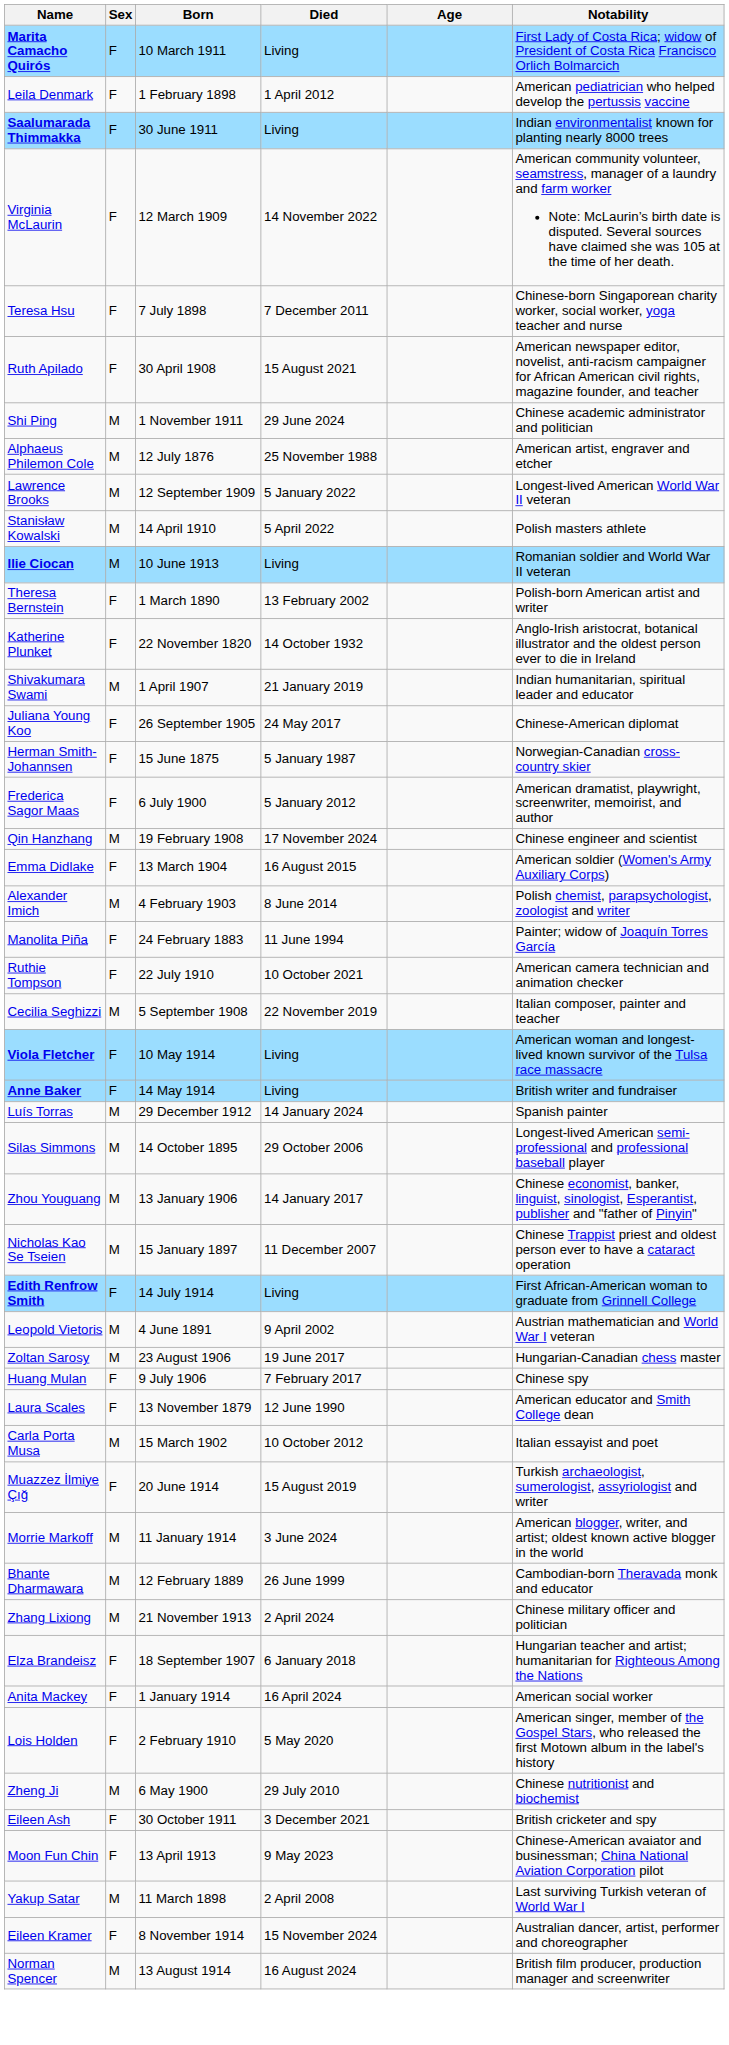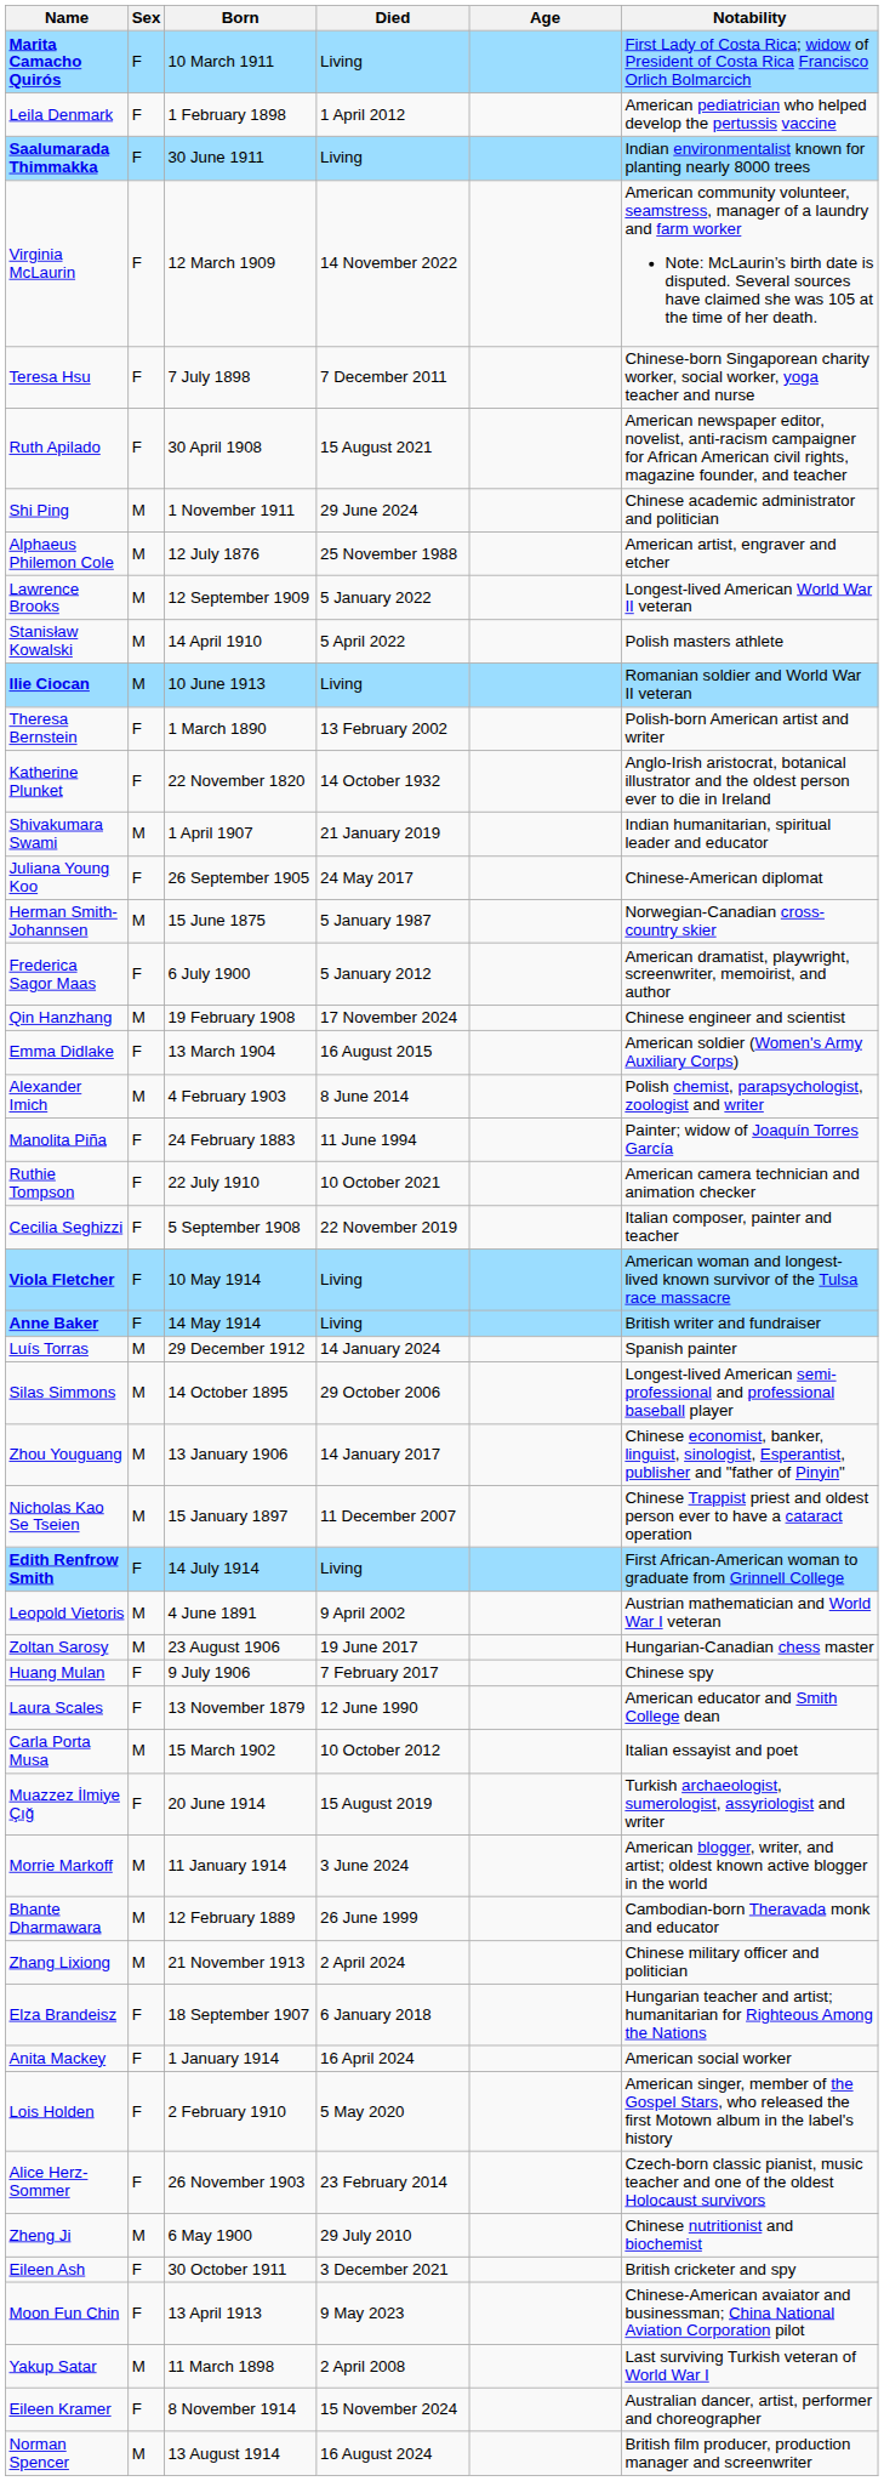 <table class="wikitable sortable">
 <tr>
 <th>Name</th>
 <th>Sex</th>
 <th style="width:9em;">Born</th>
 <th style="width:9em;">Died</th>
 <th style="width:9em;">Age</th>
 <th>Notability</th>
 </tr>
 <tr style="background-color: #9BDDFF">
 <td><strong><a href='#'>Marita Camacho Quirós</a></strong></td>
 <td>F</td>
 <td>10 March 1911</td>
 <td>Living</td>
 <td></td>
 <td><a href='#'>First Lady of Costa Rica</a>; <a href='#'>widow</a> of <a href='#'>President of Costa Rica</a> <a href='#'>Francisco Orlich Bolmarcich</a></td>
 </tr>
 <tr>
 <td><a href='#'>Leila Denmark</a></td>
 <td>F</td>
 <td>1 February 1898</td>
 <td>1 April 2012</td>
 <td></td>
 <td>American <a href='#'>pediatrician</a> who helped develop the <a href='#'>pertussis</a> <a href='#'>vaccine</a></td>
 </tr>
 <tr style="background-color: #9BDDFF">
 <td><strong><a href='#'>Saalumarada Thimmakka</a></strong></td>
 <td>F</td>
 <td>30 June 1911</td>
 <td>Living</td>
 <td></td>
 <td>Indian <a href='#'>environmentalist</a> known for planting nearly 8000 trees</td>
 </tr>
 <tr>
 <td><a href='#'>Virginia McLaurin</a></td>
 <td>F</td>
 <td>12 March 1909</td>
 <td>14 November 2022</td>
 <td></td>
 <td>American community volunteer, <a href='#'>seamstress</a>, manager of a laundry and <a href='#'>farm worker</a><br><ul><li>Note: McLaurin’s birth date is disputed. Several sources have claimed she was 105 at the time of her death.</li></ul></td>
 </tr>
 <tr>
 <td><a href='#'>Teresa Hsu</a></td>
 <td>F</td>
 <td>7 July 1898</td>
 <td>7 December 2011</td>
 <td></td>
 <td>Chinese-born Singaporean charity worker, social worker, <a href='#'>yoga</a> teacher and nurse</td>
 </tr>
 <tr>
 <td><a href='#'>Ruth Apilado</a></td>
 <td>F</td>
 <td>30 April 1908</td>
 <td>15 August 2021</td>
 <td></td>
 <td>American newspaper editor, novelist, anti-racism campaigner for African American civil rights, magazine founder, and teacher</td>
 </tr>
 <tr>
 <td><a href='#'>Shi Ping</a></td>
 <td>M</td>
 <td>1 November 1911</td>
 <td>29 June 2024</td>
 <td></td>
 <td>Chinese academic administrator and politician</td>
 </tr>
 <tr>
 <td><a href='#'>Alphaeus Philemon Cole</a></td>
 <td>M</td>
 <td>12 July 1876</td>
 <td>25 November 1988</td>
 <td></td>
 <td>American artist, engraver and etcher</td>
 </tr>
 <tr>
 <td><a href='#'>Lawrence Brooks</a></td>
 <td>M</td>
 <td>12 September 1909</td>
 <td>5 January 2022</td>
 <td></td>
 <td>Longest-lived American <a href='#'>World War II</a> veteran</td>
 </tr>
 <tr>
 <td><a href='#'>Stanisław Kowalski</a></td>
 <td>M</td>
 <td>14 April 1910</td>
 <td>5 April 2022</td>
 <td></td>
 <td>Polish masters athlete</td>
 </tr>
 <tr style="background-color: #9BDDFF">
 <td><strong><a href='#'>Ilie Ciocan</a></strong></td>
 <td>M</td>
 <td>10 June 1913</td>
 <td>Living</td>
 <td></td>
 <td>Romanian soldier and World War II veteran</td>
 </tr>
 <tr>
 <td><a href='#'>Theresa Bernstein</a></td>
 <td>F</td>
 <td>1 March 1890</td>
 <td>13 February 2002</td>
 <td></td>
 <td>Polish-born American artist and writer</td>
 </tr>
 <tr>
 <td><a href='#'>Katherine Plunket</a></td>
 <td>F</td>
 <td>22 November 1820</td>
 <td>14 October 1932</td>
 <td></td>
 <td>Anglo-Irish aristocrat, botanical illustrator and the oldest person ever to die in Ireland</td>
 </tr>
 <tr>
 <td><a href='#'>Shivakumara Swami</a></td>
 <td>M</td>
 <td>1 April 1907</td>
 <td>21 January 2019</td>
 <td></td>
 <td>Indian humanitarian, spiritual leader and educator</td>
 </tr>
 <tr>
 <td><a href='#'>Juliana Young Koo</a></td>
 <td>F</td>
 <td>26 September 1905</td>
 <td>24 May 2017</td>
 <td></td>
 <td>Chinese-American diplomat</td>
 </tr>
 <tr>
 <td><a href='#'>Herman Smith-Johannsen</a></td>
-<td>F</td>
+<td>M</td>
 <td>15 June 1875</td>
 <td>5 January 1987</td>
 <td></td>
 <td>Norwegian-Canadian <a href='#'>cross-country skier</a></td>
 </tr>
 <tr>
 <td> <a href='#'>Frederica Sagor Maas</a></td>
 <td>F</td>
 <td>6 July 1900</td>
 <td>5 January 2012</td>
 <td></td>
 <td>American dramatist, playwright, screenwriter, memoirist, and author</td>
 </tr>
 <tr>
 <td><a href='#'>Qin Hanzhang</a></td>
 <td>M</td>
 <td>19 February 1908</td>
 <td>17 November 2024</td>
 <td></td>
 <td>Chinese engineer and scientist</td>
 </tr>
 <tr>
 <td><a href='#'>Emma Didlake</a></td>
 <td>F</td>
 <td>13 March 1904</td>
 <td>16 August 2015</td>
 <td></td>
 <td>American soldier (<a href='#'>Women's Army Auxiliary Corps</a>)</td>
 </tr>
 <tr>
 <td><a href='#'>Alexander Imich</a></td>
 <td>M</td>
 <td>4 February 1903</td>
 <td>8 June 2014</td>
 <td></td>
 <td>Polish <a href='#'>chemist</a>, <a href='#'>parapsychologist</a>, <a href='#'>zoologist</a> and <a href='#'>writer</a></td>
 </tr>
 <tr>
 <td><a href='#'>Manolita Piña</a></td>
 <td>F</td>
 <td>24 February 1883</td>
 <td>11 June 1994</td>
 <td></td>
 <td>Painter; widow of <a href='#'>Joaquín Torres García</a></td>
 </tr>
 <tr>
 <td><a href='#'>Ruthie Tompson</a></td>
 <td>F</td>
 <td>22 July 1910</td>
 <td>10 October 2021</td>
 <td></td>
 <td>American camera technician and animation checker</td>
 </tr>
 <tr>
 <td><a href='#'>Cecilia Seghizzi</a></td>
-<td>M</td>
+<td>F</td>
 <td>5 September 1908</td>
 <td>22 November 2019</td>
 <td></td>
 <td>Italian composer, painter and teacher</td>
 </tr>
 <tr style="background-color: #9BDDFF">
 <td><strong><a href='#'>Viola Fletcher</a></strong></td>
 <td>F</td>
 <td>10 May 1914</td>
 <td>Living</td>
 <td></td>
 <td>American woman and longest-lived known survivor of the <a href='#'>Tulsa race massacre</a></td>
 </tr>
 <tr style="background-color: #9BDDFF">
 <td><strong><a href='#'>Anne Baker</a></strong></td>
 <td>F</td>
 <td>14 May 1914</td>
 <td>Living</td>
 <td></td>
 <td>British writer and fundraiser</td>
 </tr>
 <tr>
 <td><a href='#'>Luís Torras</a></td>
 <td>M</td>
 <td>29 December 1912</td>
 <td>14 January 2024</td>
 <td></td>
 <td>Spanish painter</td>
 </tr>
 <tr>
 <td><a href='#'>Silas Simmons</a></td>
 <td>M</td>
 <td>14 October 1895</td>
 <td>29 October 2006</td>
 <td></td>
 <td>Longest-lived American <a href='#'>semi-professional</a> and <a href='#'>professional</a> <a href='#'>baseball</a> player</td>
 </tr>
 <tr>
 <td><a href='#'>Zhou Youguang</a></td>
 <td>M</td>
 <td>13 January 1906</td>
 <td>14 January 2017</td>
 <td></td>
 <td>Chinese <a href='#'>economist</a>, banker, <a href='#'>linguist</a>, <a href='#'>sinologist</a>, <a href='#'>Esperantist</a>, <a href='#'>publisher</a> and "father of <a href='#'>Pinyin</a>"</td>
 </tr>
 <tr>
 <td><a href='#'>Nicholas Kao Se Tseien</a></td>
 <td>M</td>
 <td>15 January 1897</td>
 <td>11 December 2007</td>
 <td></td>
 <td>Chinese <a href='#'>Trappist</a> priest and oldest person ever to have a <a href='#'>cataract</a> operation</td>
 </tr>
 <tr style="background-color: #9BDDFF">
 <td><strong><a href='#'>Edith Renfrow Smith</a></strong></td>
 <td>F</td>
 <td>14 July 1914</td>
 <td>Living</td>
 <td></td>
 <td>First African-American woman to graduate from <a href='#'>Grinnell College</a></td>
 </tr>
 <tr>
 <td><a href='#'>Leopold Vietoris</a></td>
 <td>M</td>
 <td>4 June 1891</td>
 <td>9 April 2002</td>
 <td></td>
 <td>Austrian mathematician and <a href='#'>World War I</a> veteran</td>
 </tr>
 <tr>
 <td><a href='#'>Zoltan Sarosy</a></td>
 <td>M</td>
 <td>23 August 1906</td>
 <td>19 June 2017</td>
 <td></td>
 <td>Hungarian-Canadian <a href='#'>chess</a> master</td>
 </tr>
 <tr>
 <td><a href='#'>Huang Mulan</a></td>
 <td>F</td>
 <td>9 July 1906</td>
 <td>7 February 2017</td>
 <td></td>
 <td>Chinese spy</td>
 </tr>
 <tr>
 <td><a href='#'>Laura Scales</a></td>
 <td>F</td>
 <td>13 November 1879</td>
 <td>12 June 1990</td>
 <td></td>
 <td>American educator and <a href='#'>Smith College</a> dean</td>
 </tr>
 <tr>
 <td><a href='#'>Carla Porta Musa</a></td>
 <td>M</td>
 <td>15 March 1902</td>
 <td>10 October 2012</td>
 <td></td>
 <td>Italian essayist and poet</td>
 </tr>
 <tr>
 <td><a href='#'>Muazzez İlmiye Çığ</a></td>
 <td>F</td>
 <td>20 June 1914</td>
 <td>15 August 2019</td>
 <td></td>
 <td>Turkish <a href='#'>archaeologist</a>, <a href='#'>sumerologist</a>, <a href='#'>assyriologist</a> and writer</td>
 </tr>
 <tr>
 <td><a href='#'>Morrie Markoff</a></td>
 <td>M</td>
 <td>11 January 1914</td>
 <td>3 June 2024</td>
 <td></td>
 <td>American <a href='#'>blogger</a>, writer, and artist; oldest known active blogger in the world</td>
 </tr>
 <tr>
 <td><a href='#'>Bhante Dharmawara</a></td>
 <td>M</td>
 <td>12 February 1889</td>
 <td>26 June 1999</td>
 <td></td>
 <td>Cambodian-born <a href='#'>Theravada</a> monk and educator</td>
 </tr>
 <tr>
 <td><a href='#'>Zhang Lixiong</a></td>
 <td>M</td>
 <td>21 November 1913</td>
 <td>2 April 2024</td>
 <td></td>
 <td>Chinese military officer and politician</td>
 </tr>
 <tr>
 <td><a href='#'>Elza Brandeisz</a></td>
 <td>F</td>
 <td>18 September 1907</td>
 <td>6 January 2018</td>
 <td></td>
 <td>Hungarian teacher and artist; humanitarian for <a href='#'>Righteous Among the Nations</a></td>
 </tr>
 <tr>
 <td><a href='#'>Anita Mackey</a></td>
 <td>F</td>
 <td>1 January 1914</td>
 <td>16 April 2024</td>
 <td></td>
 <td>American social worker</td>
 </tr>
 <tr>
 <td><a href='#'>Lois Holden</a></td>
 <td>F</td>
 <td>2 February 1910</td>
 <td>5 May 2020</td>
 <td></td>
 <td>American singer, member of <a href='#'>the Gospel Stars</a>, who released the first Motown album in the label's history</td>
 </tr>
 <tr>
+<td><a href='#'>Alice Herz-Sommer</a></td>
+<td>F</td>
+<td>26 November 1903</td>
+<td>23 February 2014</td>
+<td></td>
+<td>Czech-born classic pianist, music teacher and one of the oldest <a href='#'>Holocaust survivors</a></td>
+</tr>
+<tr>
 <td><a href='#'>Zheng Ji</a></td>
 <td>M</td>
 <td>6 May 1900</td>
 <td>29 July 2010</td>
 <td></td>
 <td>Chinese <a href='#'>nutritionist</a> and <a href='#'>biochemist</a></td>
 </tr>
 <tr>
 <td><a href='#'>Eileen Ash</a></td>
 <td>F</td>
 <td>30 October 1911</td>
 <td>3 December 2021</td>
 <td></td>
 <td>British cricketer and spy</td>
 </tr>
 <tr>
 <td><a href='#'>Moon Fun Chin</a></td>
 <td>F</td>
 <td>13 April 1913</td>
 <td>9 May 2023</td>
 <td></td>
 <td>Chinese-American avaiator and businessman; <a href='#'>China National Aviation Corporation</a> pilot</td>
 </tr>
 <tr>
 <td><a href='#'>Yakup Satar</a></td>
 <td>M</td>
 <td>11 March 1898</td>
 <td>2 April 2008</td>
 <td></td>
 <td>Last surviving Turkish veteran of <a href='#'>World War I</a></td>
 </tr>
 <tr>
 <td><a href='#'>Eileen Kramer</a></td>
 <td>F</td>
 <td>8 November 1914</td>
 <td>15 November 2024</td>
 <td></td>
 <td>Australian dancer, artist, performer and choreographer</td>
 </tr>
 <tr>
 <td><a href='#'>Norman Spencer</a></td>
 <td>M</td>
 <td>13 August 1914</td>
 <td>16 August 2024</td>
 <td></td>
 <td>British film producer, production manager and screenwriter</td>
 </tr>
 </table>
